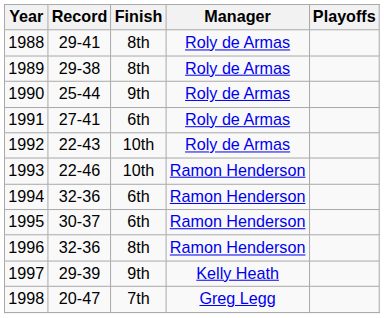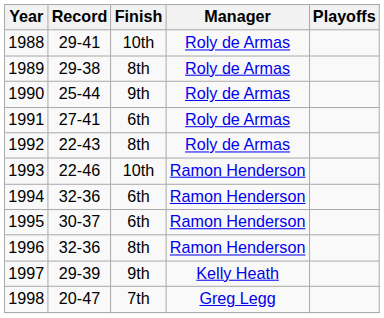 <table class="wikitable" style="text-align:center">
 <tr>
 <th>Year</th>
 <th>Record</th>
 <th>Finish</th>
 <th>Manager</th>
 <th>Playoffs</th>
 </tr>
 <tr>
 <td>1988</td>
 <td>29-41</td>
-<td>8th</td>
+<td>10th</td>
 <td><a href='#'>Roly de Armas</a></td>
 <td></td>
 </tr>
 <tr>
 <td>1989</td>
 <td>29-38</td>
 <td>8th</td>
 <td><a href='#'>Roly de Armas</a></td>
 <td></td>
 </tr>
 <tr>
 <td>1990</td>
 <td>25-44</td>
 <td>9th</td>
 <td><a href='#'>Roly de Armas</a></td>
 <td></td>
 </tr>
 <tr>
 <td>1991</td>
 <td>27-41</td>
 <td>6th</td>
 <td><a href='#'>Roly de Armas</a></td>
 <td></td>
 </tr>
 <tr>
 <td>1992</td>
 <td>22-43</td>
-<td>10th</td>
+<td>8th</td>
 <td><a href='#'>Roly de Armas</a></td>
 <td></td>
 </tr>
 <tr>
 <td>1993</td>
 <td>22-46</td>
 <td>10th</td>
 <td><a href='#'>Ramon Henderson</a></td>
 <td></td>
 </tr>
 <tr>
 <td>1994</td>
 <td>32-36</td>
 <td>6th</td>
 <td><a href='#'>Ramon Henderson</a></td>
 <td></td>
 </tr>
 <tr>
 <td>1995</td>
 <td>30-37</td>
 <td>6th</td>
 <td><a href='#'>Ramon Henderson</a></td>
 <td></td>
 </tr>
 <tr>
 <td>1996</td>
 <td>32-36</td>
 <td>8th</td>
 <td><a href='#'>Ramon Henderson</a></td>
 <td></td>
 </tr>
 <tr>
 <td>1997</td>
 <td>29-39</td>
 <td>9th</td>
 <td><a href='#'>Kelly Heath</a></td>
 <td></td>
 </tr>
 <tr>
 <td>1998</td>
 <td>20-47</td>
 <td>7th</td>
 <td><a href='#'>Greg Legg</a></td>
 <td></td>
 </tr>
 <tr>
 </tr>
 </table>
